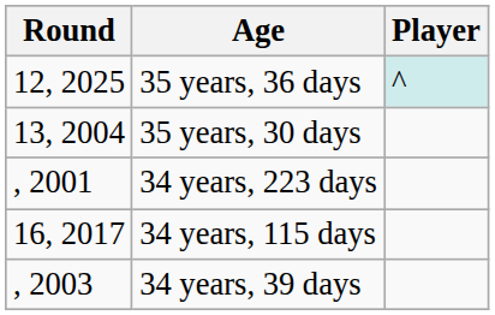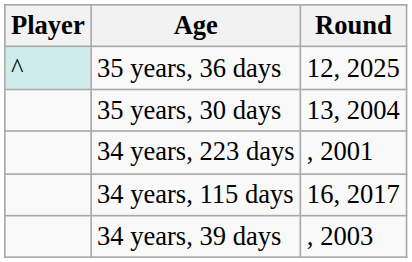 <table class="wikitable sortable">
 <tr>
+<th>Player</th>
+<th>Age</th>
 <th>Round</th>
-<th>Age</th>
-<th>Player</th>
 </tr>
 <tr>
+<td style="background:#cfecec;">^</td>
+<td>35 years, 36 days</td>
 <td>12, 2025</td>
-<td>35 years, 36 days</td>
-<td style="background:#cfecec;">^</td>
 </tr>
 <tr>
+<td></td>
+<td>35 years, 30 days</td>
 <td>13, 2004</td>
-<td>35 years, 30 days</td>
-<td></td>
 </tr>
 <tr>
+<td></td>
+<td>34 years, 223 days</td>
 <td>, 2001</td>
-<td>34 years, 223 days</td>
-<td></td>
 </tr>
 <tr>
+<td></td>
+<td>34 years, 115 days</td>
 <td>16, 2017</td>
-<td>34 years, 115 days</td>
-<td></td>
 </tr>
 <tr>
+<td></td>
+<td>34 years, 39 days</td>
 <td>, 2003</td>
-<td>34 years, 39 days</td>
-<td></td>
 </tr>
 </table>
